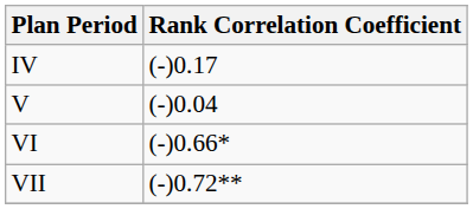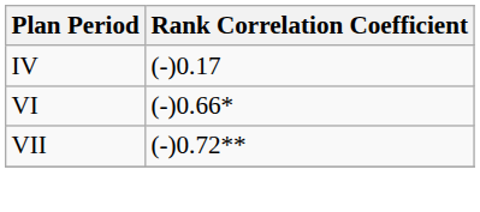 <table class="wikitable">
 <tr>
 <th>Plan Period</th>
 <th>Rank Correlation Coefficient</th>
 </tr>
 <tr>
 <td>IV</td>
 <td>(-)0.17</td>
-</tr>
-<tr>
-<td>V</td>
-<td>(-)0.04</td>
 </tr>
 <tr>
 <td>VI</td>
 <td>(-)0.66*</td>
 </tr>
 <tr>
 <td>VII</td>
 <td>(-)0.72**</td>
 </tr>
 <tr>
 </tr>
 </table>
